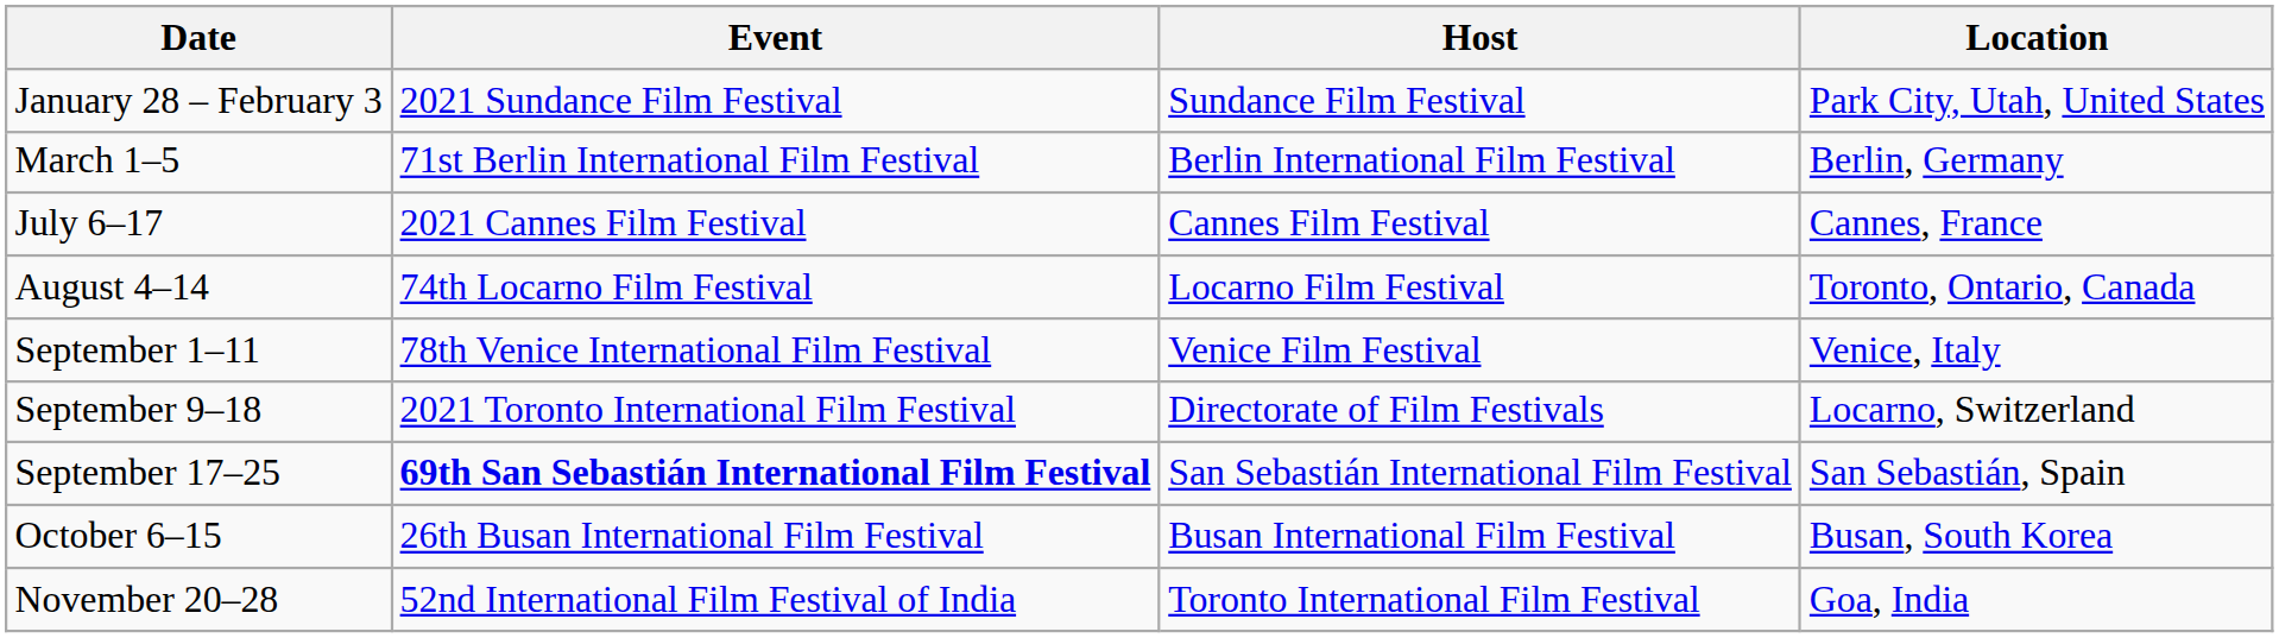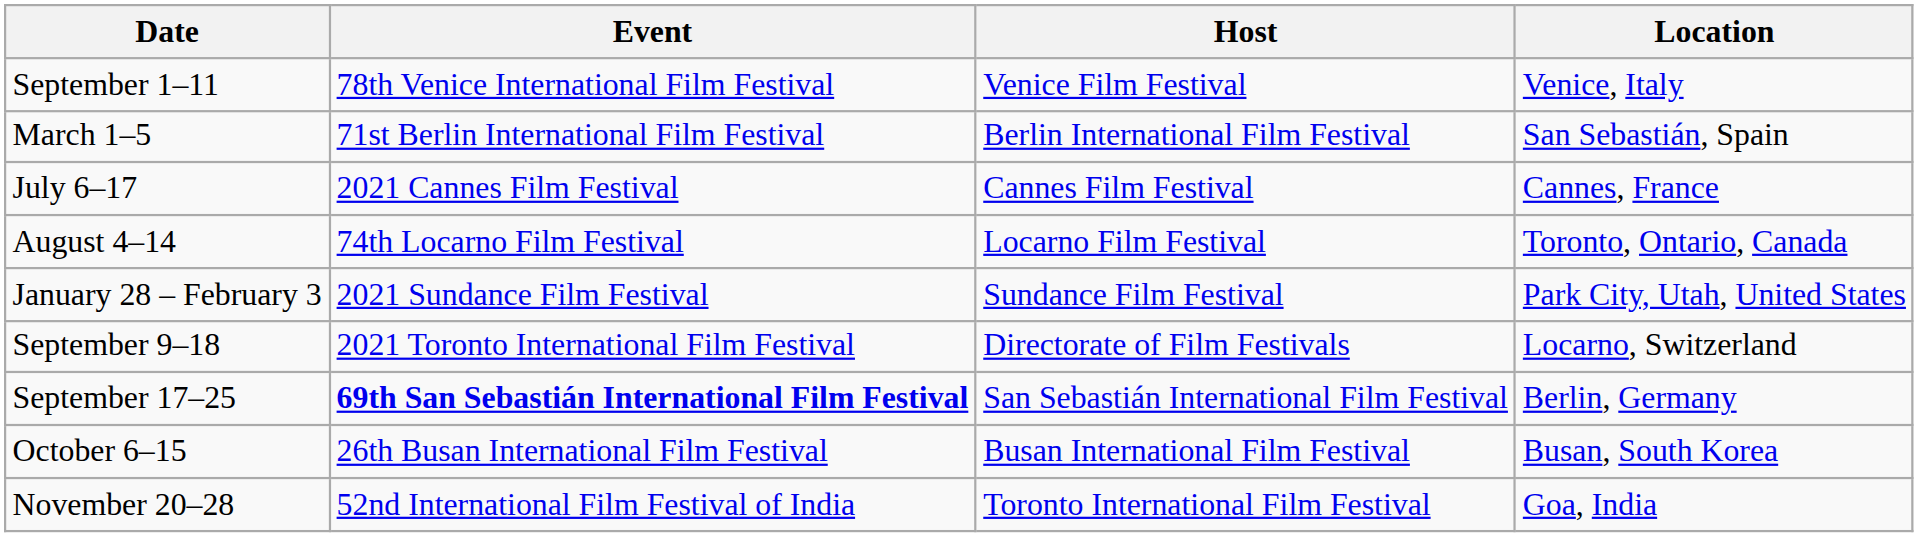 <table class="wikitable sortable" style="font-size:90%;">
 <tr>
 <th>Date</th>
 <th>Event</th>
 <th>Host</th>
 <th>Location</th>
 </tr>
 <tr>
-<td>January 28 – February 3</td>
-<td><a href='#'>2021 Sundance Film Festival</a></td>
-<td><a href='#'>Sundance Film Festival</a></td>
-<td><a href='#'>Park City, Utah</a>, <a href='#'>United States</a></td>
+<td>September 1–11</td>
+<td><a href='#'>78th Venice International Film Festival</a></td>
+<td><a href='#'>Venice Film Festival</a></td>
+<td><a href='#'>Venice</a>, <a href='#'>Italy</a></td>
 </tr>
 <tr>
 <td>March 1–5</td>
 <td><a href='#'>71st Berlin International Film Festival</a></td>
 <td><a href='#'>Berlin International Film Festival</a></td>
-<td><a href='#'>Berlin</a>, <a href='#'>Germany</a></td>
+<td><a href='#'>San Sebastián</a>, Spain</td>
 </tr>
 <tr>
 <td>July 6–17</td>
 <td><a href='#'>2021 Cannes Film Festival</a></td>
 <td><a href='#'>Cannes Film Festival</a></td>
 <td><a href='#'>Cannes</a>, <a href='#'>France</a></td>
 </tr>
 <tr>
 <td>August 4–14</td>
 <td><a href='#'>74th Locarno Film Festival</a></td>
 <td><a href='#'>Locarno Film Festival</a></td>
 <td><a href='#'>Toronto</a>, <a href='#'>Ontario</a>, <a href='#'>Canada</a></td>
 </tr>
 <tr>
-<td>September 1–11</td>
-<td><a href='#'>78th Venice International Film Festival</a></td>
-<td><a href='#'>Venice Film Festival</a></td>
-<td><a href='#'>Venice</a>, <a href='#'>Italy</a></td>
+<td>January 28 – February 3</td>
+<td><a href='#'>2021 Sundance Film Festival</a></td>
+<td><a href='#'>Sundance Film Festival</a></td>
+<td><a href='#'>Park City, Utah</a>, <a href='#'>United States</a></td>
 </tr>
 <tr>
 <td>September 9–18</td>
 <td><a href='#'>2021 Toronto International Film Festival</a></td>
 <td><a href='#'>Directorate of Film Festivals</a></td>
 <td><a href='#'>Locarno</a>, Switzerland</td>
 </tr>
 <tr>
 <td>September 17–25</td>
 <td><strong><a href='#'>69th San Sebastián International Film Festival</a></strong></td>
 <td><a href='#'>San Sebastián International Film Festival</a></td>
-<td><a href='#'>San Sebastián</a>, Spain</td>
+<td><a href='#'>Berlin</a>, <a href='#'>Germany</a></td>
 </tr>
 <tr>
 <td>October 6–15</td>
 <td><a href='#'>26th Busan International Film Festival</a></td>
 <td><a href='#'>Busan International Film Festival</a></td>
 <td><a href='#'>Busan</a>, <a href='#'>South Korea</a></td>
 </tr>
 <tr>
 <td>November 20–28</td>
 <td><a href='#'>52nd International Film Festival of India</a></td>
 <td><a href='#'>Toronto International Film Festival</a></td>
 <td><a href='#'>Goa</a>, <a href='#'>India</a></td>
 </tr>
 </table>
